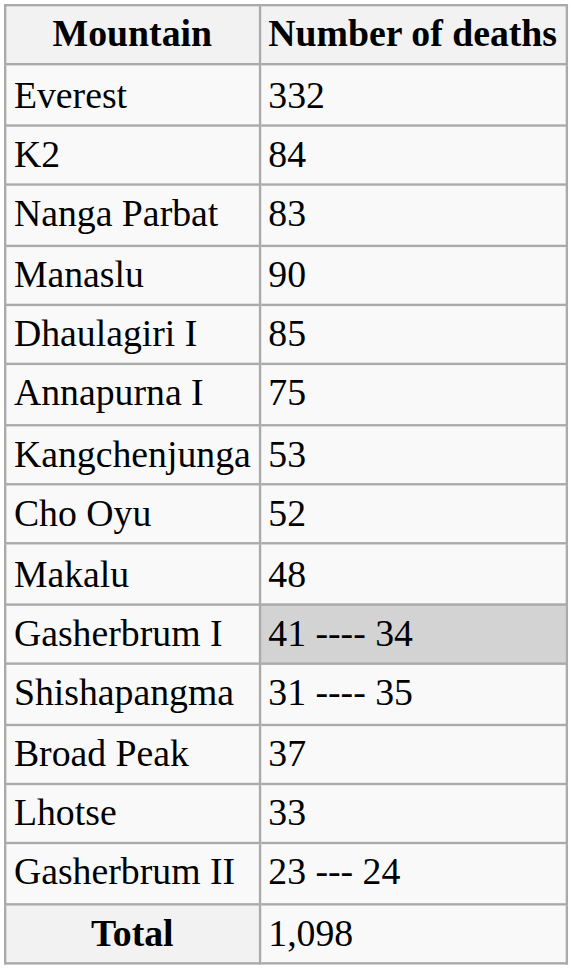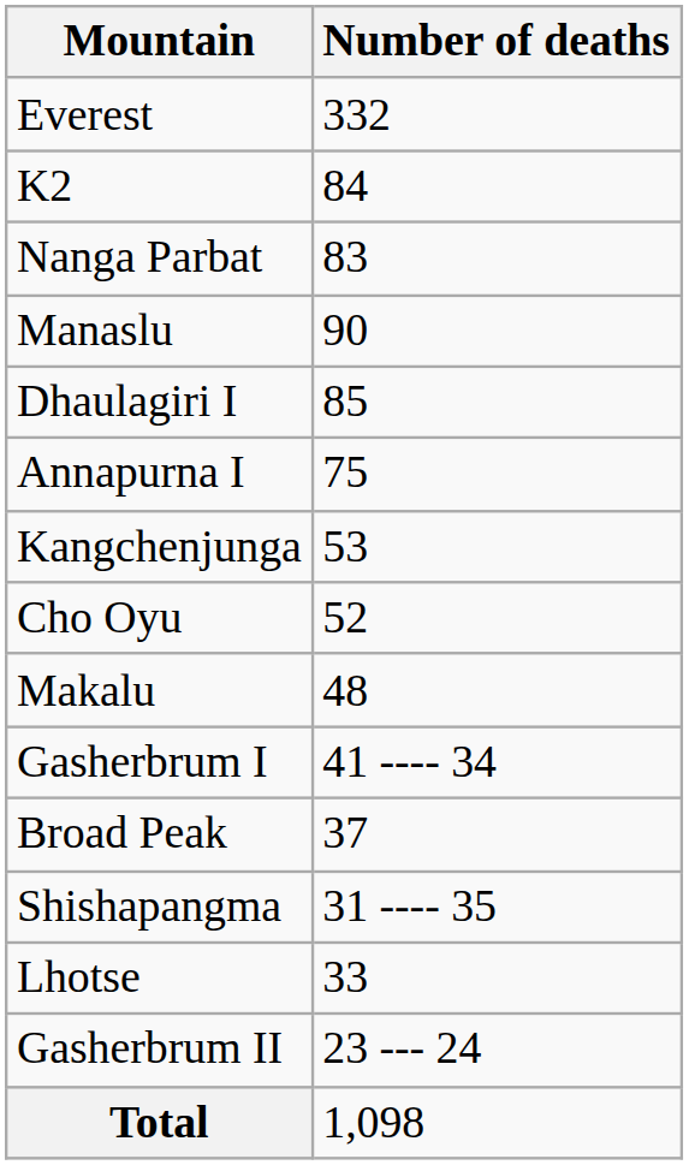 <table class="wikitable sortable">
 <tr>
 <th>Mountain</th>
 <th>Number of deaths</th>
 </tr>
 <tr>
 <td>Everest</td>
 <td>332</td>
 </tr>
 <tr>
 <td>K2</td>
 <td>84</td>
 </tr>
 <tr>
 <td>Nanga Parbat</td>
 <td>83</td>
 </tr>
 <tr>
 <td>Manaslu</td>
 <td>90</td>
 </tr>
 <tr>
 <td>Dhaulagiri I</td>
 <td>85</td>
 </tr>
 <tr>
 <td>Annapurna I</td>
 <td>75</td>
 </tr>
 <tr>
 <td>Kangchenjunga</td>
 <td>53</td>
 </tr>
 <tr>
 <td>Cho Oyu</td>
 <td>52</td>
 </tr>
 <tr>
 <td>Makalu</td>
 <td>48</td>
 </tr>
 <tr>
 <td>Gasherbrum I</td>
-<td style="background: lightgrey;">41 ---- 34</td>
+<td>41 ---- 34</td>
+</tr>
+<tr>
+<td>Broad Peak</td>
+<td>37</td>
 </tr>
 <tr>
 <td>Shishapangma</td>
 <td>31 ---- 35</td>
-</tr>
-<tr>
-<td>Broad Peak</td>
-<td>37</td>
 </tr>
 <tr>
 <td>Lhotse</td>
 <td>33</td>
 </tr>
 <tr>
 <td>Gasherbrum II</td>
 <td>23 --- 24</td>
 </tr>
 <tr class=sortbottom>
 <th>Total</th>
 <td>1,098</td>
 </tr>
 </table>
